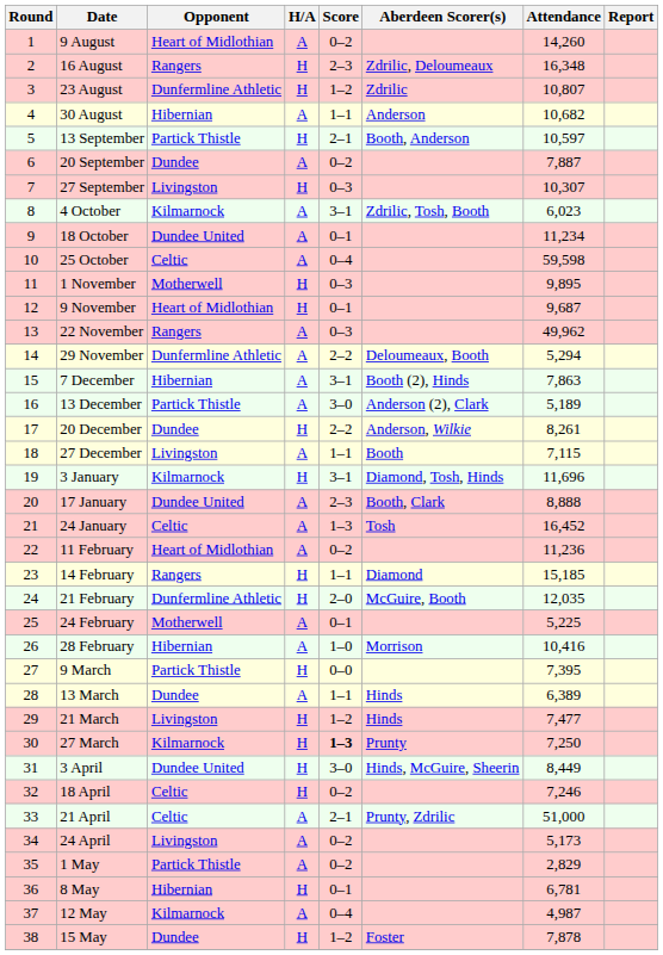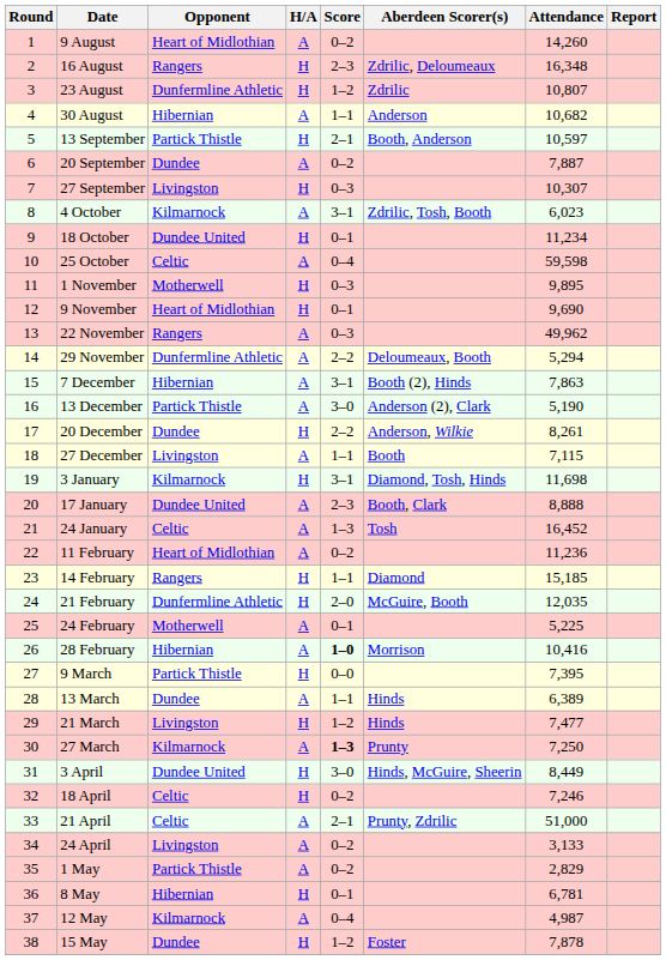 <table class="wikitable" style="text-align:center">
 <tr>
 <th>Round</th>
 <th>Date</th>
 <th>Opponent</th>
 <th>H/A</th>
 <th>Score</th>
 <th>Aberdeen Scorer(s)</th>
 <th>Attendance</th>
 <th>Report</th>
 </tr>
 <tr bgcolor=#FFCCCC>
 <td>1</td>
 <td align=left>9 August</td>
 <td align=left><a href='#'>Heart of Midlothian</a></td>
 <td><a href='#'>A</a></td>
 <td>0–2</td>
 <td align=left></td>
 <td>14,260</td>
 <td></td>
 </tr>
 <tr bgcolor=#FFCCCC>
 <td>2</td>
 <td align=left>16 August</td>
 <td align=left><a href='#'>Rangers</a></td>
 <td><a href='#'>H</a></td>
 <td>2–3</td>
 <td align=left><a href='#'>Zdrilic</a>, <a href='#'>Deloumeaux</a></td>
 <td>16,348</td>
 <td></td>
 </tr>
 <tr bgcolor=#FFCCCC>
 <td>3</td>
 <td align=left>23 August</td>
 <td align=left><a href='#'>Dunfermline Athletic</a></td>
 <td><a href='#'>H</a></td>
 <td>1–2</td>
 <td align=left><a href='#'>Zdrilic</a></td>
 <td>10,807</td>
 <td></td>
 </tr>
 <tr bgcolor=#FFFFDD>
 <td>4</td>
 <td align=left>30 August</td>
 <td align=left><a href='#'>Hibernian</a></td>
 <td><a href='#'>A</a></td>
 <td>1–1</td>
 <td align=left><a href='#'>Anderson</a></td>
 <td>10,682</td>
 <td></td>
 </tr>
 <tr bgcolor=#EEFFEE>
 <td>5</td>
 <td align=left>13 September</td>
 <td align=left><a href='#'>Partick Thistle</a></td>
 <td><a href='#'>H</a></td>
 <td>2–1</td>
 <td align=left><a href='#'>Booth</a>, <a href='#'>Anderson</a></td>
 <td>10,597</td>
 <td></td>
 </tr>
 <tr bgcolor=#FFCCCC>
 <td>6</td>
 <td align=left>20 September</td>
 <td align=left><a href='#'>Dundee</a></td>
 <td><a href='#'>A</a></td>
 <td>0–2</td>
 <td align=left></td>
 <td>7,887</td>
 <td></td>
 </tr>
 <tr bgcolor=#FFCCCC>
 <td>7</td>
 <td align=left>27 September</td>
 <td align=left><a href='#'>Livingston</a></td>
 <td><a href='#'>H</a></td>
 <td>0–3</td>
 <td align=left></td>
 <td>10,307</td>
 <td></td>
 </tr>
 <tr bgcolor=#EEFFEE>
 <td>8</td>
 <td align=left>4 October</td>
 <td align=left><a href='#'>Kilmarnock</a></td>
 <td><a href='#'>A</a></td>
 <td>3–1</td>
 <td align=left><a href='#'>Zdrilic</a>, <a href='#'>Tosh</a>, <a href='#'>Booth</a></td>
 <td>6,023</td>
 <td></td>
 </tr>
 <tr bgcolor=#FFCCCC>
 <td>9</td>
 <td align=left>18 October</td>
 <td align=left><a href='#'>Dundee United</a></td>
-<td><a href='#'>A</a></td>
+<td><a href='#'>H</a></td>
 <td>0–1</td>
 <td align=left></td>
 <td>11,234</td>
 <td></td>
 </tr>
 <tr bgcolor=#FFCCCC>
 <td>10</td>
 <td align=left>25 October</td>
 <td align=left><a href='#'>Celtic</a></td>
 <td><a href='#'>A</a></td>
 <td>0–4</td>
 <td align=left></td>
 <td>59,598</td>
 <td></td>
 </tr>
 <tr bgcolor=#FFCCCC>
 <td>11</td>
 <td align=left>1 November</td>
 <td align=left><a href='#'>Motherwell</a></td>
 <td><a href='#'>H</a></td>
 <td>0–3</td>
 <td align=left></td>
 <td>9,895</td>
 <td></td>
 </tr>
 <tr bgcolor=#FFCCCC>
 <td>12</td>
 <td align=left>9 November</td>
 <td align=left><a href='#'>Heart of Midlothian</a></td>
 <td><a href='#'>H</a></td>
 <td>0–1</td>
 <td align=left></td>
-<td>9,687</td>
+<td>9,690</td>
 <td></td>
 </tr>
 <tr bgcolor=#FFCCCC>
 <td>13</td>
 <td align=left>22 November</td>
 <td align=left><a href='#'>Rangers</a></td>
 <td><a href='#'>A</a></td>
 <td>0–3</td>
 <td align=left></td>
 <td>49,962</td>
 <td></td>
 </tr>
 <tr bgcolor=#FFFFDD>
 <td>14</td>
 <td align=left>29 November</td>
 <td align=left><a href='#'>Dunfermline Athletic</a></td>
 <td><a href='#'>A</a></td>
 <td>2–2</td>
 <td align=left><a href='#'>Deloumeaux</a>, <a href='#'>Booth</a></td>
 <td>5,294</td>
 <td></td>
 </tr>
 <tr bgcolor=#EEFFEE>
 <td>15</td>
 <td align=left>7 December</td>
 <td align=left><a href='#'>Hibernian</a></td>
 <td><a href='#'>A</a></td>
 <td>3–1</td>
 <td align=left><a href='#'>Booth</a> (2), <a href='#'>Hinds</a></td>
 <td>7,863</td>
 <td></td>
 </tr>
 <tr bgcolor=#EEFFEE>
 <td>16</td>
 <td align=left>13 December</td>
 <td align=left><a href='#'>Partick Thistle</a></td>
 <td><a href='#'>A</a></td>
 <td>3–0</td>
 <td align=left><a href='#'>Anderson</a> (2), <a href='#'>Clark</a></td>
-<td>5,189</td>
+<td>5,190</td>
 <td></td>
 </tr>
 <tr bgcolor=#FFFFDD>
 <td>17</td>
 <td align=left>20 December</td>
 <td align=left><a href='#'>Dundee</a></td>
 <td><a href='#'>H</a></td>
 <td>2–2</td>
 <td align=left><a href='#'>Anderson</a>, <em><a href='#'>Wilkie</a></em></td>
 <td>8,261</td>
 <td></td>
 </tr>
 <tr bgcolor=#FFFFDD>
 <td>18</td>
 <td align=left>27 December</td>
 <td align=left><a href='#'>Livingston</a></td>
 <td><a href='#'>A</a></td>
 <td>1–1</td>
 <td align=left><a href='#'>Booth</a></td>
 <td>7,115</td>
 <td></td>
 </tr>
 <tr bgcolor=#EEFFEE>
 <td>19</td>
 <td align=left>3 January</td>
 <td align=left><a href='#'>Kilmarnock</a></td>
 <td><a href='#'>H</a></td>
 <td>3–1</td>
 <td align=left><a href='#'>Diamond</a>, <a href='#'>Tosh</a>, <a href='#'>Hinds</a></td>
-<td>11,696</td>
+<td>11,698</td>
 <td></td>
 </tr>
 <tr bgcolor=#FFCCCC>
 <td>20</td>
 <td align=left>17 January</td>
 <td align=left><a href='#'>Dundee United</a></td>
 <td><a href='#'>A</a></td>
 <td>2–3</td>
 <td align=left><a href='#'>Booth</a>, <a href='#'>Clark</a></td>
 <td>8,888</td>
 <td></td>
 </tr>
 <tr bgcolor=#FFCCCC>
 <td>21</td>
 <td align=left>24 January</td>
 <td align=left><a href='#'>Celtic</a></td>
 <td><a href='#'>A</a></td>
 <td>1–3</td>
 <td align=left><a href='#'>Tosh</a></td>
 <td>16,452</td>
 <td></td>
 </tr>
 <tr bgcolor=#FFCCCC>
 <td>22</td>
 <td align=left>11 February</td>
 <td align=left><a href='#'>Heart of Midlothian</a></td>
 <td><a href='#'>A</a></td>
 <td>0–2</td>
 <td align=left></td>
 <td>11,236</td>
 <td></td>
 </tr>
 <tr bgcolor=#FFFFDD>
 <td>23</td>
 <td align=left>14 February</td>
 <td align=left><a href='#'>Rangers</a></td>
 <td><a href='#'>H</a></td>
 <td>1–1</td>
 <td align=left><a href='#'>Diamond</a></td>
 <td>15,185</td>
 <td></td>
 </tr>
 <tr bgcolor=#EEFFEE>
 <td>24</td>
 <td align=left>21 February</td>
 <td align=left><a href='#'>Dunfermline Athletic</a></td>
 <td><a href='#'>H</a></td>
 <td>2–0</td>
 <td align=left><a href='#'>McGuire</a>, <a href='#'>Booth</a></td>
 <td>12,035</td>
 <td></td>
 </tr>
 <tr bgcolor=#FFCCCC>
 <td>25</td>
 <td align=left>24 February</td>
 <td align=left><a href='#'>Motherwell</a></td>
 <td><a href='#'>A</a></td>
 <td>0–1</td>
 <td align=left></td>
 <td>5,225</td>
 <td></td>
 </tr>
 <tr bgcolor=#EEFFEE>
 <td>26</td>
 <td align=left>28 February</td>
 <td align=left><a href='#'>Hibernian</a></td>
 <td><a href='#'>A</a></td>
-<td>1–0</td>
+<td><strong>1–0</strong></td>
 <td align=left><a href='#'>Morrison</a></td>
 <td>10,416</td>
 <td></td>
 </tr>
 <tr bgcolor=#FFFFDD>
 <td>27</td>
 <td align=left>9 March</td>
 <td align=left><a href='#'>Partick Thistle</a></td>
 <td><a href='#'>H</a></td>
 <td>0–0</td>
 <td align=left></td>
 <td>7,395</td>
 <td></td>
 </tr>
 <tr bgcolor=#FFFFDD>
 <td>28</td>
 <td align=left>13 March</td>
 <td align=left><a href='#'>Dundee</a></td>
 <td><a href='#'>A</a></td>
 <td>1–1</td>
 <td align=left><a href='#'>Hinds</a></td>
 <td>6,389</td>
 <td></td>
 </tr>
 <tr bgcolor=#FFCCCC>
 <td>29</td>
 <td align=left>21 March</td>
 <td align=left><a href='#'>Livingston</a></td>
 <td><a href='#'>H</a></td>
 <td>1–2</td>
 <td align=left><a href='#'>Hinds</a></td>
 <td>7,477</td>
 <td></td>
 </tr>
 <tr bgcolor=#FFCCCC>
 <td>30</td>
 <td align=left>27 March</td>
 <td align=left><a href='#'>Kilmarnock</a></td>
-<td><a href='#'>H</a></td>
+<td><a href='#'>A</a></td>
 <td><strong>1–3</strong></td>
 <td align=left><a href='#'>Prunty</a></td>
 <td>7,250</td>
 <td></td>
 </tr>
 <tr bgcolor=#EEFFEE>
 <td>31</td>
 <td align=left>3 April</td>
 <td align=left><a href='#'>Dundee United</a></td>
 <td><a href='#'>H</a></td>
 <td>3–0</td>
 <td align=left><a href='#'>Hinds</a>, <a href='#'>McGuire</a>, <a href='#'>Sheerin</a></td>
 <td>8,449</td>
 <td></td>
 </tr>
 <tr bgcolor=#FFCCCC>
 <td>32</td>
 <td align=left>18 April</td>
 <td align=left><a href='#'>Celtic</a></td>
 <td><a href='#'>H</a></td>
 <td>0–2</td>
 <td align=left></td>
 <td>7,246</td>
 <td></td>
 </tr>
 <tr bgcolor=#EEFFEE>
 <td>33</td>
 <td align=left>21 April</td>
 <td align=left><a href='#'>Celtic</a></td>
 <td><a href='#'>A</a></td>
 <td>2–1</td>
 <td align=left><a href='#'>Prunty</a>, <a href='#'>Zdrilic</a></td>
 <td>51,000</td>
 <td></td>
 </tr>
 <tr bgcolor=#FFCCCC>
 <td>34</td>
 <td align=left>24 April</td>
 <td align=left><a href='#'>Livingston</a></td>
 <td><a href='#'>A</a></td>
 <td>0–2</td>
 <td align=left></td>
-<td>5,173</td>
+<td>3,133</td>
 <td></td>
 </tr>
 <tr bgcolor=#FFCCCC>
 <td>35</td>
 <td align=left>1 May</td>
 <td align=left><a href='#'>Partick Thistle</a></td>
 <td><a href='#'>A</a></td>
 <td>0–2</td>
 <td align=left></td>
 <td>2,829</td>
 <td></td>
 </tr>
 <tr bgcolor=#FFCCCC>
 <td>36</td>
 <td align=left>8 May</td>
 <td align=left><a href='#'>Hibernian</a></td>
 <td><a href='#'>H</a></td>
 <td>0–1</td>
 <td align=left></td>
 <td>6,781</td>
 <td></td>
 </tr>
 <tr bgcolor=#FFCCCC>
 <td>37</td>
 <td align=left>12 May</td>
 <td align=left><a href='#'>Kilmarnock</a></td>
 <td><a href='#'>A</a></td>
 <td>0–4</td>
 <td align=left></td>
 <td>4,987</td>
 <td></td>
 </tr>
 <tr bgcolor=#FFCCCC>
 <td>38</td>
 <td align=left>15 May</td>
 <td align=left><a href='#'>Dundee</a></td>
 <td><a href='#'>H</a></td>
 <td>1–2</td>
 <td align=left><a href='#'>Foster</a></td>
 <td>7,878</td>
 <td></td>
 </tr>
 <tr>
 </tr>
 </table>
